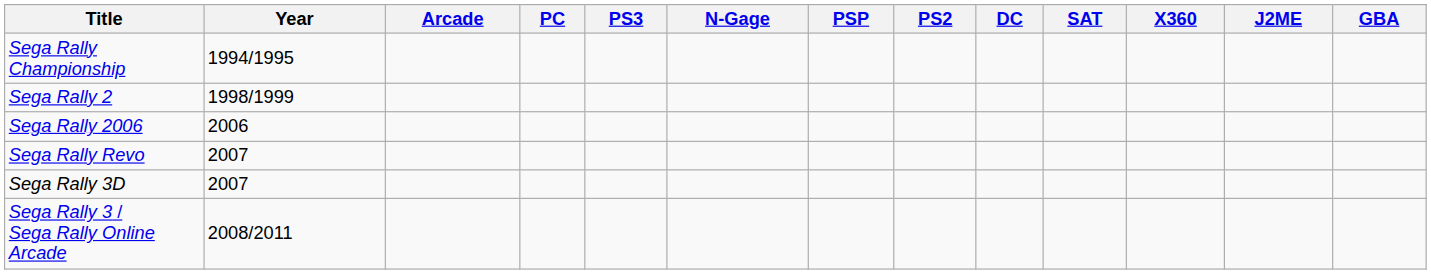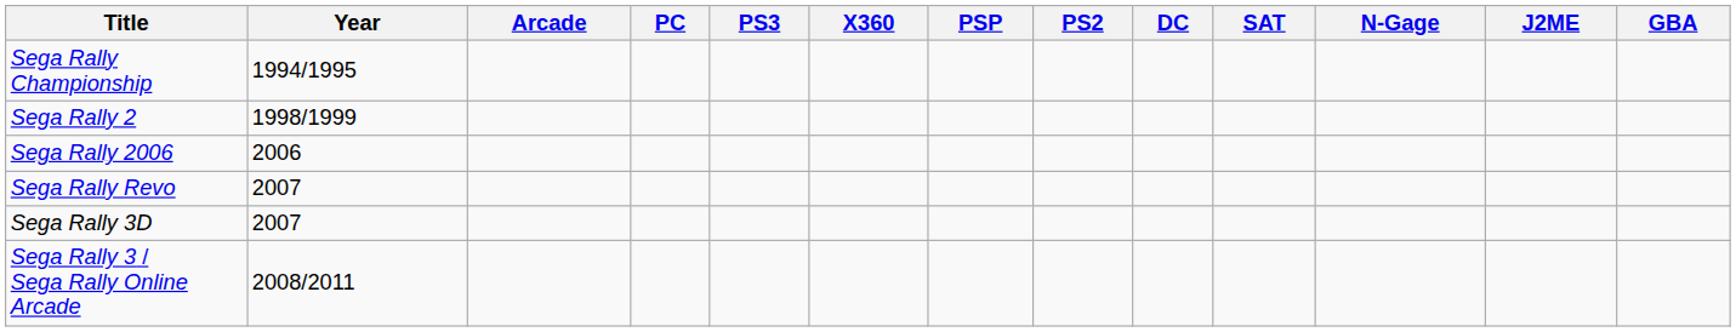 <table class="wikitable">
 <tr>
 <th scope="col" style="width:14%;">Title</th>
 <th>Year</th>
 <th><a href='#'>Arcade</a></th>
 <th><a href='#'>PC</a></th>
 <th><a href='#'>PS3</a></th>
-<th><a href='#'>N-Gage</a></th>
+<th><a href='#'>X360</a></th>
 <th><a href='#'>PSP</a></th>
 <th><a href='#'>PS2</a></th>
 <th><a href='#'>DC</a></th>
 <th><a href='#'>SAT</a></th>
-<th><a href='#'>X360</a></th>
+<th><a href='#'>N-Gage</a></th>
 <th><a href='#'>J2ME</a></th>
 <th><a href='#'>GBA</a></th>
 </tr>
 <tr>
 <td><em><a href='#'>Sega Rally Championship</a></em></td>
 <td>1994/1995</td>
 <td></td>
 <td></td>
 <td></td>
 <td></td>
 <td></td>
 <td></td>
 <td></td>
 <td></td>
 <td></td>
 <td></td>
 <td></td>
 </tr>
 <tr>
 <td><em><a href='#'>Sega Rally 2</a></em></td>
 <td>1998/1999</td>
 <td></td>
 <td></td>
 <td></td>
 <td></td>
 <td></td>
 <td></td>
 <td></td>
 <td></td>
 <td></td>
 <td></td>
 <td></td>
 </tr>
 <tr>
 <td><em><a href='#'>Sega Rally 2006</a></em></td>
 <td>2006</td>
 <td></td>
 <td></td>
 <td></td>
 <td></td>
 <td></td>
 <td></td>
 <td></td>
 <td></td>
 <td></td>
 <td></td>
 <td></td>
 </tr>
 <tr>
 <td><em><a href='#'>Sega Rally Revo</a></em></td>
 <td>2007</td>
 <td></td>
 <td></td>
 <td></td>
 <td></td>
 <td></td>
 <td></td>
 <td></td>
 <td></td>
 <td></td>
 <td></td>
 <td></td>
 </tr>
 <tr>
 <td><em>Sega Rally 3D</em></td>
 <td>2007</td>
 <td></td>
 <td></td>
 <td></td>
 <td></td>
 <td></td>
 <td></td>
 <td></td>
 <td></td>
 <td></td>
 <td></td>
 <td></td>
 </tr>
 <tr>
 <td><a href='#'><em>Sega Rally 3</em> / <br><em>Sega Rally Online Arcade</em></a></td>
 <td>2008/2011</td>
 <td></td>
 <td></td>
 <td></td>
 <td></td>
 <td></td>
 <td></td>
 <td></td>
 <td></td>
 <td></td>
 <td></td>
 <td></td>
 </tr>
 </table>
